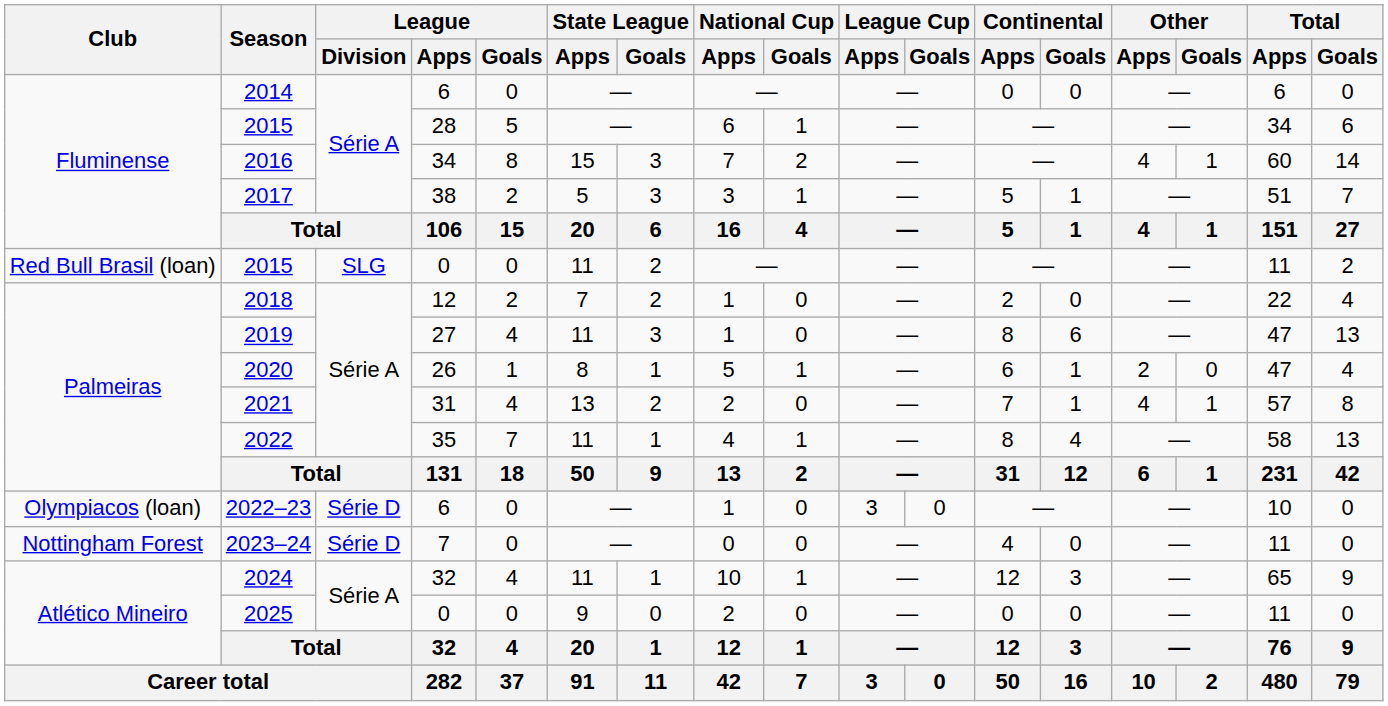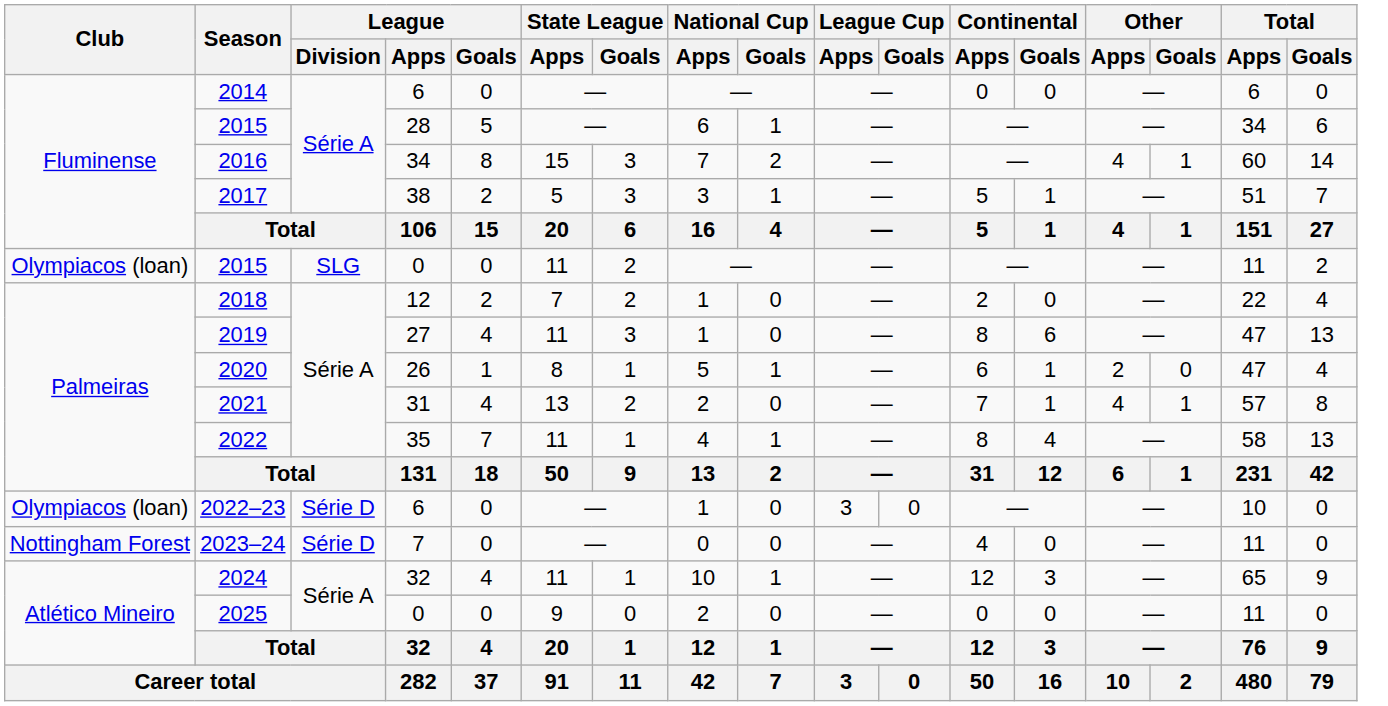 <table class="wikitable" style="text-align:center">
 <tr>
 <th rowspan="2">Club</th>
 <th rowspan="2">Season</th>
 <th colspan="3">League</th>
 <th colspan="2">State League</th>
 <th colspan="2">National Cup</th>
 <th colspan="2">League Cup</th>
 <th colspan="2">Continental</th>
 <th colspan="2">Other</th>
 <th colspan="2">Total</th>
 </tr>
 <tr>
 <th>Division</th>
 <th>Apps</th>
 <th>Goals</th>
 <th>Apps</th>
 <th>Goals</th>
 <th>Apps</th>
 <th>Goals</th>
 <th>Apps</th>
 <th>Goals</th>
 <th>Apps</th>
 <th>Goals</th>
 <th>Apps</th>
 <th>Goals</th>
 <th>Apps</th>
 <th>Goals</th>
 </tr>
 <tr>
 <td rowspan="5"><a href='#'>Fluminense</a></td>
 <td><a href='#'>2014</a></td>
 <td rowspan="4"><a href='#'>Série A</a></td>
 <td>6</td>
 <td>0</td>
 <td colspan="2">—</td>
 <td colspan="2">—</td>
 <td colspan="2">—</td>
 <td>0</td>
 <td>0</td>
 <td colspan="2">—</td>
 <td>6</td>
 <td>0</td>
 </tr>
 <tr>
 <td><a href='#'>2015</a></td>
 <td>28</td>
 <td>5</td>
 <td colspan="2">—</td>
 <td>6</td>
 <td>1</td>
 <td colspan="2">—</td>
 <td colspan="2">—</td>
 <td colspan="2">—</td>
 <td>34</td>
 <td>6</td>
 </tr>
 <tr>
 <td><a href='#'>2016</a></td>
 <td>34</td>
 <td>8</td>
 <td>15</td>
 <td>3</td>
 <td>7</td>
 <td>2</td>
 <td colspan="2">—</td>
 <td colspan="2">—</td>
 <td>4</td>
 <td>1</td>
 <td>60</td>
 <td>14</td>
 </tr>
 <tr>
 <td><a href='#'>2017</a></td>
 <td>38</td>
 <td>2</td>
 <td>5</td>
 <td>3</td>
 <td>3</td>
 <td>1</td>
 <td colspan="2">—</td>
 <td>5</td>
 <td>1</td>
 <td colspan="2">—</td>
 <td>51</td>
 <td>7</td>
 </tr>
 <tr>
 <th colspan="2">Total</th>
 <th>106</th>
 <th>15</th>
 <th>20</th>
 <th>6</th>
 <th>16</th>
 <th>4</th>
 <th colspan="2">—</th>
 <th>5</th>
 <th>1</th>
 <th>4</th>
 <th>1</th>
 <th>151</th>
 <th>27</th>
 </tr>
 <tr>
-<td><a href='#'>Red Bull Brasil</a> (loan)</td>
+<td><a href='#'>Olympiacos</a> (loan)</td>
 <td><a href='#'>2015</a></td>
 <td><a href='#'>SLG</a></td>
 <td>0</td>
 <td>0</td>
 <td>11</td>
 <td>2</td>
 <td colspan="2">—</td>
 <td colspan="2">—</td>
 <td colspan="2">—</td>
 <td colspan="2">—</td>
 <td>11</td>
 <td>2</td>
 </tr>
 <tr>
 <td rowspan="6"><a href='#'>Palmeiras</a></td>
 <td><a href='#'>2018</a></td>
 <td rowspan="5">Série A</td>
 <td>12</td>
 <td>2</td>
 <td>7</td>
 <td>2</td>
 <td>1</td>
 <td>0</td>
 <td colspan="2">—</td>
 <td>2</td>
 <td>0</td>
 <td colspan="2">—</td>
 <td>22</td>
 <td>4</td>
 </tr>
 <tr>
 <td><a href='#'>2019</a></td>
 <td>27</td>
 <td>4</td>
 <td>11</td>
 <td>3</td>
 <td>1</td>
 <td>0</td>
 <td colspan="2">—</td>
 <td>8</td>
 <td>6</td>
 <td colspan="2">—</td>
 <td>47</td>
 <td>13</td>
 </tr>
 <tr>
 <td><a href='#'>2020</a></td>
 <td>26</td>
 <td>1</td>
 <td>8</td>
 <td>1</td>
 <td>5</td>
 <td>1</td>
 <td colspan="2">—</td>
 <td>6</td>
 <td>1</td>
 <td>2</td>
 <td>0</td>
 <td>47</td>
 <td>4</td>
 </tr>
 <tr>
 <td><a href='#'>2021</a></td>
 <td>31</td>
 <td>4</td>
 <td>13</td>
 <td>2</td>
 <td>2</td>
 <td>0</td>
 <td colspan="2">—</td>
 <td>7</td>
 <td>1</td>
 <td>4</td>
 <td>1</td>
 <td>57</td>
 <td>8</td>
 </tr>
 <tr>
 <td><a href='#'>2022</a></td>
 <td>35</td>
 <td>7</td>
 <td>11</td>
 <td>1</td>
 <td>4</td>
 <td>1</td>
 <td colspan="2">—</td>
 <td>8</td>
 <td>4</td>
 <td colspan="2">—</td>
 <td>58</td>
 <td>13</td>
 </tr>
 <tr>
 <th colspan="2">Total</th>
 <th>131</th>
 <th>18</th>
 <th>50</th>
 <th>9</th>
 <th>13</th>
 <th>2</th>
 <th colspan="2">—</th>
 <th>31</th>
 <th>12</th>
 <th>6</th>
 <th>1</th>
 <th>231</th>
 <th>42</th>
 </tr>
 <tr>
 <td><a href='#'>Olympiacos</a> (loan)</td>
 <td><a href='#'>2022–23</a></td>
 <td><a href='#'>Série D</a></td>
 <td>6</td>
 <td>0</td>
 <td colspan="2">—</td>
 <td>1</td>
 <td>0</td>
 <td>3</td>
 <td>0</td>
 <td colspan="2">—</td>
 <td colspan="2">—</td>
 <td>10</td>
 <td>0</td>
 </tr>
 <tr>
 <td><a href='#'>Nottingham Forest</a></td>
 <td><a href='#'>2023–24</a></td>
 <td><a href='#'>Série D</a></td>
 <td>7</td>
 <td>0</td>
 <td colspan="2">—</td>
 <td>0</td>
 <td>0</td>
 <td colspan="2">—</td>
 <td>4</td>
 <td>0</td>
 <td colspan="2">—</td>
 <td>11</td>
 <td>0</td>
 </tr>
 <tr>
 <td rowspan="3"><a href='#'>Atlético Mineiro</a></td>
 <td><a href='#'>2024</a></td>
 <td rowspan="2">Série A</td>
 <td>32</td>
 <td>4</td>
 <td>11</td>
 <td>1</td>
 <td>10</td>
 <td>1</td>
 <td colspan="2">—</td>
 <td>12</td>
 <td>3</td>
 <td colspan="2">—</td>
 <td>65</td>
 <td>9</td>
 </tr>
 <tr>
 <td><a href='#'>2025</a></td>
 <td>0</td>
 <td>0</td>
 <td>9</td>
 <td>0</td>
 <td>2</td>
 <td>0</td>
 <td colspan="2">—</td>
 <td>0</td>
 <td>0</td>
 <td colspan="2">—</td>
 <td>11</td>
 <td>0</td>
 </tr>
 <tr>
 <th colspan="2">Total</th>
 <th>32</th>
 <th>4</th>
 <th>20</th>
 <th>1</th>
 <th>12</th>
 <th>1</th>
 <th colspan="2">—</th>
 <th>12</th>
 <th>3</th>
 <th colspan="2">—</th>
 <th>76</th>
 <th>9</th>
 </tr>
 <tr>
 <th colspan="3">Career total</th>
 <th>282</th>
 <th>37</th>
 <th>91</th>
 <th>11</th>
 <th>42</th>
 <th>7</th>
 <th>3</th>
 <th>0</th>
 <th>50</th>
 <th>16</th>
 <th>10</th>
 <th>2</th>
 <th>480</th>
 <th>79</th>
 </tr>
 </table>
